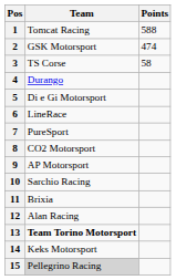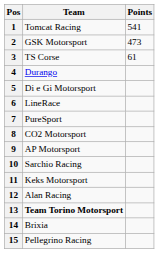 <table class="wikitable" style="font-size:85%">
 <tr>
 <th>Pos</th>
 <th>Team</th>
 <th>Points</th>
 </tr>
 <tr>
 <th>1</th>
 <td> Tomcat Racing</td>
-<td>588</td>
+<td>541</td>
 </tr>
 <tr>
 <th>2</th>
 <td> GSK Motorsport</td>
-<td>474</td>
+<td>473</td>
 </tr>
 <tr>
 <th>3</th>
 <td> TS Corse</td>
-<td>58</td>
+<td>61</td>
 </tr>
 <tr>
 <th>4</th>
 <td> <a href='#'>Durango</a></td>
 <td></td>
 </tr>
 <tr>
 <th>5</th>
 <td> Di e Gi Motorsport</td>
 <td></td>
 </tr>
 <tr>
 <th>6</th>
 <td> LineRace</td>
 <td></td>
 </tr>
 <tr>
 <th>7</th>
 <td> PureSport</td>
 <td></td>
 </tr>
 <tr>
 <th>8</th>
 <td> CO2 Motorsport</td>
 <td></td>
 </tr>
 <tr>
 <th>9</th>
 <td> AP Motorsport</td>
 <td></td>
 </tr>
 <tr>
 <th>10</th>
 <td> Sarchio Racing</td>
 <td></td>
 </tr>
 <tr>
 <th>11</th>
-<td> Brixia</td>
+<td> Keks Motorsport</td>
 <td></td>
 </tr>
 <tr>
 <th>12</th>
 <td> Alan Racing</td>
 <td></td>
 </tr>
 <tr>
 <th>13</th>
 <td><strong> Team Torino Motorsport</strong></td>
 <td></td>
 </tr>
 <tr>
 <th>14</th>
-<td> Keks Motorsport</td>
+<td> Brixia</td>
 <td></td>
 </tr>
 <tr>
 <th>15</th>
-<td style="background: lightgrey;"> Pellegrino Racing</td>
+<td> Pellegrino Racing</td>
 <td></td>
 </tr>
 </table>
